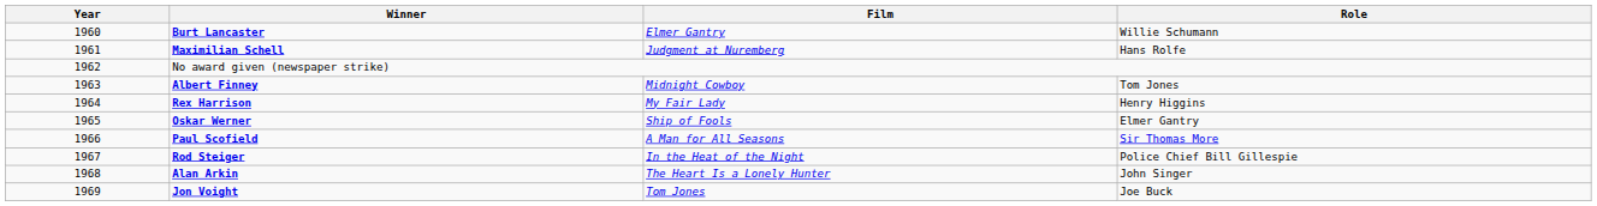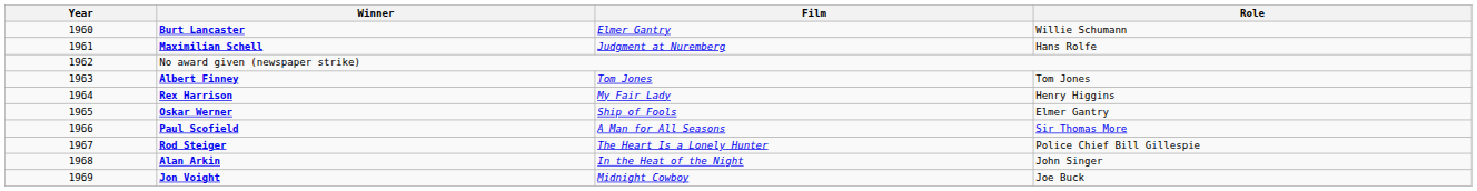 <table class="wikitable" width="95%" cellpadding="5">
 <tr>
 <th width="100"><strong>Year</strong></th>
 <th width="300"><strong>Winner</strong></th>
 <th width="300"><strong>Film</strong></th>
 <th width="300"><strong>Role</strong></th>
 </tr>
 <tr>
 <td style="text-align:center;">1960</td>
 <td><strong><a href='#'>Burt Lancaster</a></strong></td>
 <td><em><a href='#'>Elmer Gantry</a></em></td>
 <td>Willie Schumann</td>
 </tr>
 <tr>
 <td style="text-align:center;">1961</td>
 <td><strong><a href='#'>Maximilian Schell</a></strong></td>
 <td><em><a href='#'>Judgment at Nuremberg</a></em></td>
 <td>Hans Rolfe</td>
 </tr>
 <tr>
 <td style="text-align:center;">1962</td>
 <td colspan="3">No award given (newspaper strike)</td>
 </tr>
 <tr>
 <td style="text-align:center;">1963</td>
 <td><strong><a href='#'>Albert Finney</a></strong></td>
-<td><em><a href='#'>Midnight Cowboy</a></em></td>
+<td><em><a href='#'>Tom Jones</a></em></td>
 <td>Tom Jones</td>
 </tr>
 <tr>
 <td style="text-align:center;">1964</td>
 <td><strong><a href='#'>Rex Harrison</a></strong></td>
 <td><em><a href='#'>My Fair Lady</a></em></td>
 <td>Henry Higgins</td>
 </tr>
 <tr>
 <td style="text-align:center;">1965</td>
 <td><strong><a href='#'>Oskar Werner</a></strong></td>
 <td><em><a href='#'>Ship of Fools</a></em></td>
 <td>Elmer Gantry</td>
 </tr>
 <tr>
 <td style="text-align:center;">1966</td>
 <td><strong><a href='#'>Paul Scofield</a></strong></td>
 <td><em><a href='#'>A Man for All Seasons</a></em></td>
 <td><a href='#'>Sir Thomas More</a></td>
 </tr>
 <tr>
 <td style="text-align:center;">1967</td>
 <td><strong><a href='#'>Rod Steiger</a></strong></td>
-<td><em><a href='#'>In the Heat of the Night</a></em></td>
+<td><em><a href='#'>The Heart Is a Lonely Hunter</a></em></td>
 <td>Police Chief Bill Gillespie</td>
 </tr>
 <tr>
 <td style="text-align:center;">1968</td>
 <td><strong><a href='#'>Alan Arkin</a></strong></td>
-<td><em><a href='#'>The Heart Is a Lonely Hunter</a></em></td>
+<td><em><a href='#'>In the Heat of the Night</a></em></td>
 <td>John Singer</td>
 </tr>
 <tr>
 <td style="text-align:center;">1969</td>
 <td><strong><a href='#'>Jon Voight</a></strong></td>
-<td><em><a href='#'>Tom Jones</a></em></td>
+<td><em><a href='#'>Midnight Cowboy</a></em></td>
 <td>Joe Buck</td>
 </tr>
 </table>
